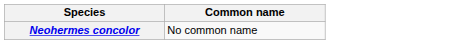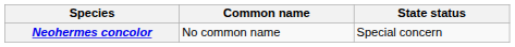 <table class="wikitable sortable plainrowheaders">
 <tr>
 <th scope="col" class="unsortable" style="width:225px;">Species</th>
 <th scope="col" class="unsortable" style="width:225px;">Common name</th>
+<th scope="col" class="unsortable" style="width:200px;">State status</th>
 </tr>
 <tr>
 <th scope="row"><em><a href='#'>Neohermes concolor</a></em></th>
 <td>No common name</td>
+<td>Special concern</td>
 </tr>
 </table>
